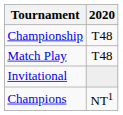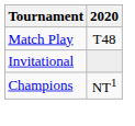 <table class="wikitable" style="text-align:center;">
 <tr>
 <th>Tournament</th>
 <th>2020</th>
-</tr>
-<tr>
-<td align="left"><a href='#'>Championship</a></td>
-<td>T48</td>
 </tr>
 <tr>
 <td align="left"><a href='#'>Match Play</a></td>
 <td>T48</td>
 </tr>
 <tr>
 <td align="left"><a href='#'>Invitational</a></td>
 <td style="background:#eeeeee;"></td>
 </tr>
 <tr>
 <td align="left"><a href='#'>Champions</a></td>
 <td>NT<sup>1</sup></td>
 </tr>
 </table>
